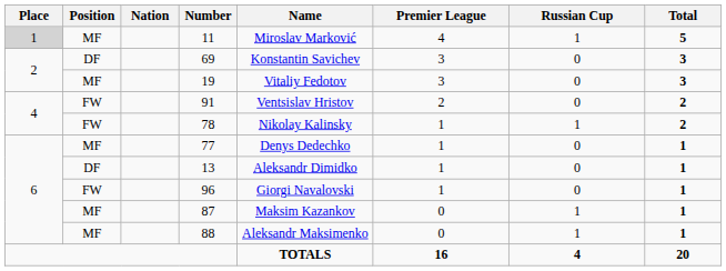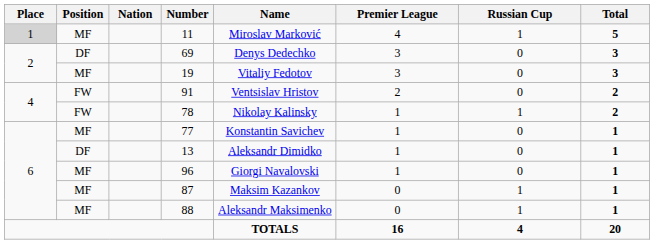 <table class="wikitable" style="font-size: 95%; text-align: center;">
 <tr>
 <th width=60>Place</th>
 <th width=60>Position</th>
 <th width=60>Nation</th>
 <th width=60>Number</th>
 <th width=150>Name</th>
 <th width=150>Premier League</th>
 <th width=150>Russian Cup</th>
 <th width=80>Total</th>
 </tr>
 <tr>
 <td style="background: lightgrey;">1</td>
 <td>MF</td>
 <td></td>
 <td>11</td>
 <td><a href='#'>Miroslav Marković</a></td>
 <td>4</td>
 <td>1</td>
 <td><strong>5</strong></td>
 </tr>
 <tr>
 <td rowspan="2">2</td>
 <td>DF</td>
 <td></td>
 <td>69</td>
-<td><a href='#'>Konstantin Savichev</a></td>
+<td><a href='#'>Denys Dedechko</a></td>
 <td>3</td>
 <td>0</td>
 <td><strong>3</strong></td>
 </tr>
 <tr>
 <td>MF</td>
 <td></td>
 <td>19</td>
 <td><a href='#'>Vitaliy Fedotov</a></td>
 <td>3</td>
 <td>0</td>
 <td><strong>3</strong></td>
 </tr>
 <tr>
 <td rowspan="2">4</td>
 <td>FW</td>
 <td></td>
 <td>91</td>
 <td><a href='#'>Ventsislav Hristov</a></td>
 <td>2</td>
 <td>0</td>
 <td><strong>2</strong></td>
 </tr>
 <tr>
 <td>FW</td>
 <td></td>
 <td>78</td>
 <td><a href='#'>Nikolay Kalinsky</a></td>
 <td>1</td>
 <td>1</td>
 <td><strong>2</strong></td>
 </tr>
 <tr>
 <td rowspan="5">6</td>
 <td>MF</td>
 <td></td>
 <td>77</td>
-<td><a href='#'>Denys Dedechko</a></td>
+<td><a href='#'>Konstantin Savichev</a></td>
 <td>1</td>
 <td>0</td>
 <td><strong>1</strong></td>
 </tr>
 <tr>
 <td>DF</td>
 <td></td>
 <td>13</td>
 <td><a href='#'>Aleksandr Dimidko</a></td>
 <td>1</td>
 <td>0</td>
 <td><strong>1</strong></td>
 </tr>
 <tr>
-<td>FW</td>
+<td>MF</td>
 <td></td>
 <td>96</td>
 <td><a href='#'>Giorgi Navalovski</a></td>
 <td>1</td>
 <td>0</td>
 <td><strong>1</strong></td>
 </tr>
 <tr>
 <td>MF</td>
 <td></td>
 <td>87</td>
 <td><a href='#'>Maksim Kazankov</a></td>
 <td>0</td>
 <td>1</td>
 <td><strong>1</strong></td>
 </tr>
 <tr>
 <td>MF</td>
 <td></td>
 <td>88</td>
 <td><a href='#'>Aleksandr Maksimenko</a></td>
 <td>0</td>
 <td>1</td>
 <td><strong>1</strong></td>
 </tr>
 <tr>
 <td colspan="4"></td>
 <td><strong>TOTALS</strong></td>
 <td><strong>16</strong></td>
 <td><strong>4</strong></td>
 <td><strong>20</strong></td>
 </tr>
 </table>
